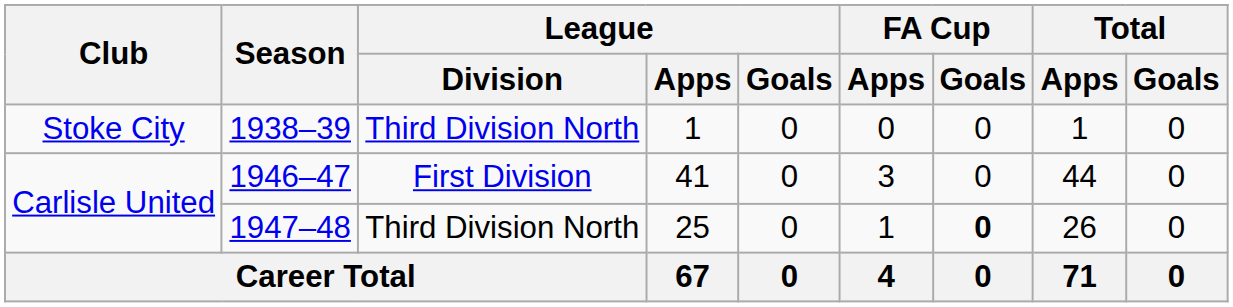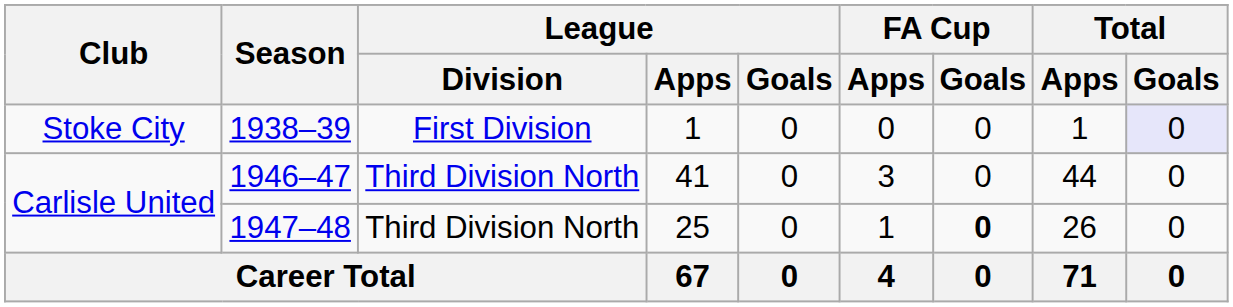 <table class="wikitable" style="text-align: center;">
 <tr>
 <th rowspan="2">Club</th>
 <th rowspan="2">Season</th>
 <th colspan="3">League</th>
 <th colspan="2">FA Cup</th>
 <th colspan="2">Total</th>
 </tr>
 <tr>
 <th>Division</th>
 <th>Apps</th>
 <th>Goals</th>
 <th>Apps</th>
 <th>Goals</th>
 <th>Apps</th>
 <th>Goals</th>
 </tr>
 <tr>
 <td><a href='#'>Stoke City</a></td>
 <td><a href='#'>1938–39</a></td>
-<td><a href='#'>Third Division North</a></td>
+<td><a href='#'>First Division</a></td>
 <td>1</td>
 <td>0</td>
 <td>0</td>
 <td>0</td>
 <td>1</td>
-<td>0</td>
+<td style="background: lavender;">0</td>
 </tr>
 <tr>
 <td rowspan="2"><a href='#'>Carlisle United</a></td>
 <td><a href='#'>1946–47</a></td>
-<td><a href='#'>First Division</a></td>
+<td><a href='#'>Third Division North</a></td>
 <td>41</td>
 <td>0</td>
 <td>3</td>
 <td>0</td>
 <td>44</td>
 <td>0</td>
 </tr>
 <tr>
 <td><a href='#'>1947–48</a></td>
 <td>Third Division North</td>
 <td>25</td>
 <td>0</td>
 <td>1</td>
 <td><strong>0</strong></td>
 <td>26</td>
 <td>0</td>
 </tr>
 <tr>
 <th colspan="3">Career Total</th>
 <th>67</th>
 <th>0</th>
 <th>4</th>
 <th>0</th>
 <th>71</th>
 <th>0</th>
 </tr>
 </table>
